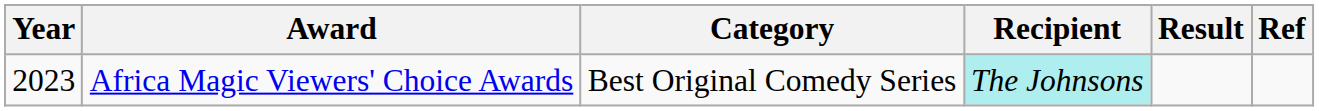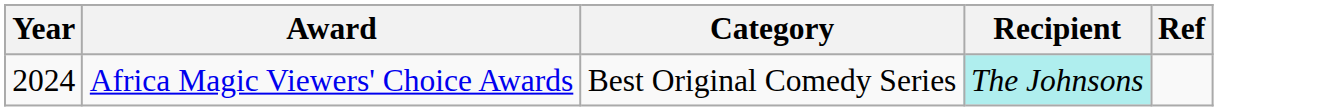 <table class="wikitable">
 <tr>
 <th>Year</th>
 <th>Award</th>
 <th>Category</th>
 <th>Recipient</th>
-<th>Result</th>
 <th>Ref</th>
 </tr>
 <tr>
-<td>2023</td>
+<td>2024</td>
 <td><a href='#'>Africa Magic Viewers' Choice Awards</a></td>
 <td>Best Original Comedy Series</td>
 <td style="background: paleturquoise;"><em>The Johnsons</em></td>
 <td></td>
-<td></td>
 </tr>
 </table>
